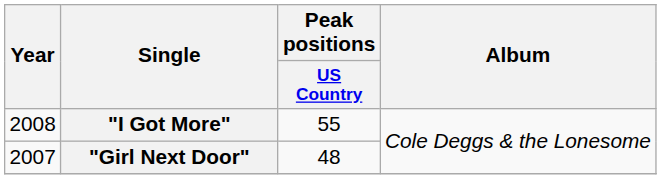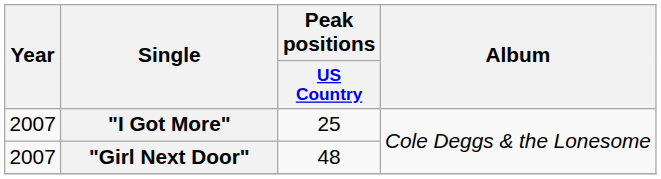 <table class="wikitable plainrowheaders" style="text-align:center;">
 <tr>
 <th rowspan="2">Year</th>
 <th rowspan="2" style="width:10em;">Single</th>
 <th colspan="1">Peak positions</th>
 <th rowspan="2">Album</th>
 </tr>
 <tr style="font-size:smaller;">
 <th width="60"><a href='#'>US Country</a></th>
 </tr>
 <tr>
-<td>2008</td>
+<td>2007</td>
 <th scope="row">"I Got More"</th>
-<td>55</td>
+<td>25</td>
 <td align="left" rowspan="2"><em>Cole Deggs & the Lonesome</em></td>
 </tr>
 <tr>
 <td>2007</td>
 <th scope="row">"Girl Next Door"</th>
 <td>48</td>
 </tr>
 <tr>
 </tr>
 </table>
